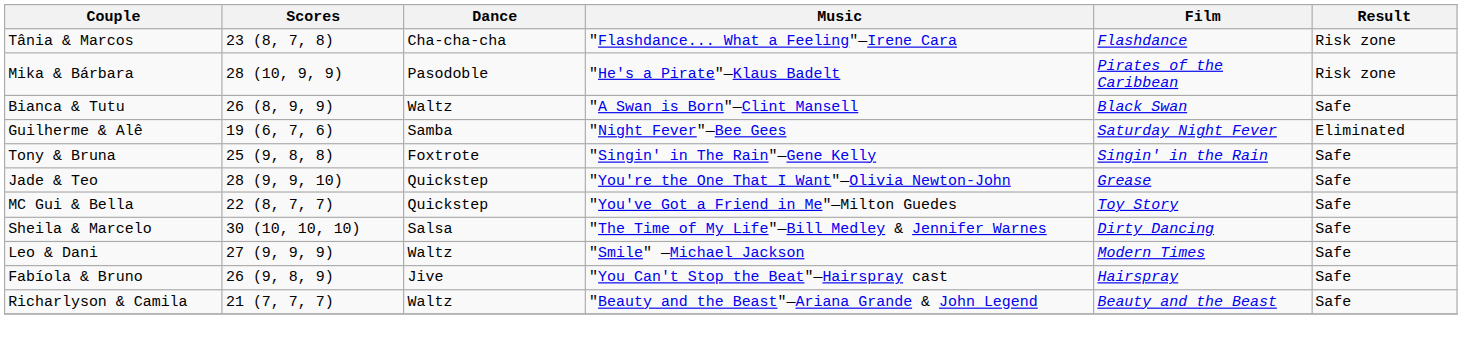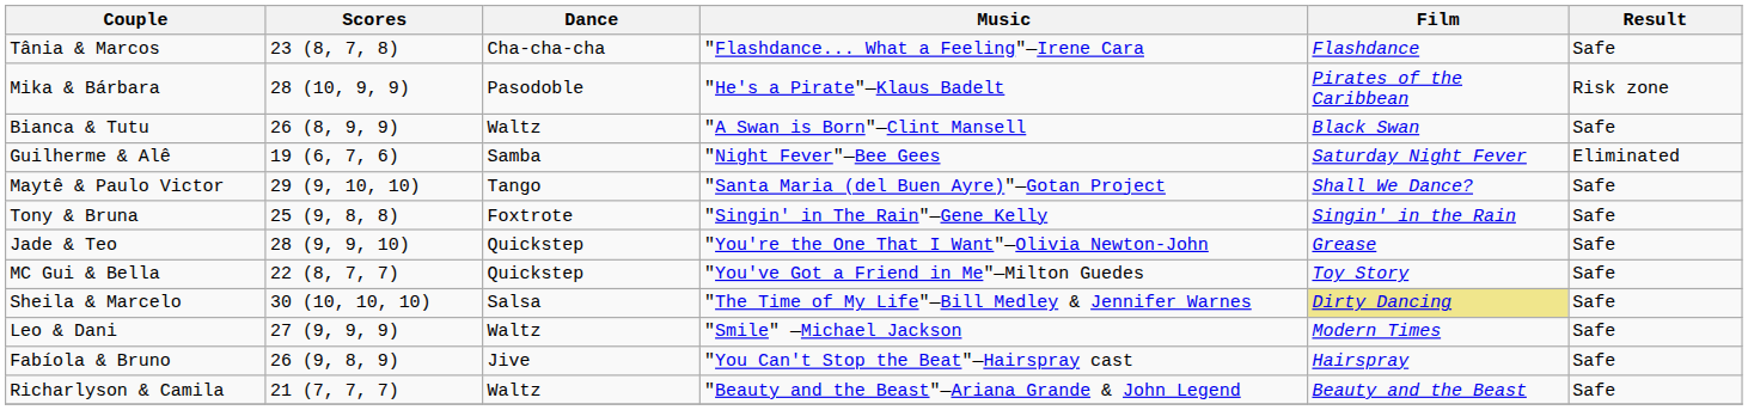 <table class="wikitable sortable" style="width:100%;">
 <tr>
 <th style="width:15.0%;">Couple</th>
 <th style="width:12.5%;">Scores</th>
 <th style="width:12.5%;">Dance</th>
 <th style="width:35.0%;">Music</th>
 <th style="width:15.0%;">Film</th>
 <th style="width:10.0%;">Result</th>
 </tr>
 <tr>
 <td>Tânia & Marcos</td>
 <td>23 (8, 7, 8)</td>
 <td>Cha-cha-cha</td>
 <td>"<a href='#'>Flashdance... What a Feeling</a>"—<a href='#'>Irene Cara</a></td>
 <td><em><a href='#'>Flashdance</a></em></td>
-<td>Risk zone</td>
+<td>Safe</td>
 </tr>
 <tr>
 <td>Mika & Bárbara</td>
 <td>28 (10, 9, 9)</td>
 <td>Pasodoble</td>
 <td>"<a href='#'>He's a Pirate</a>"—<a href='#'>Klaus Badelt</a></td>
 <td><em><a href='#'>Pirates of the Caribbean</a></em></td>
 <td>Risk zone</td>
 </tr>
 <tr>
 <td>Bianca & Tutu</td>
 <td>26 (8, 9, 9)</td>
 <td>Waltz</td>
 <td>"<a href='#'>A Swan is Born</a>"—<a href='#'>Clint Mansell</a></td>
 <td><em><a href='#'>Black Swan</a></em></td>
 <td>Safe</td>
 </tr>
 <tr>
 <td>Guilherme & Alê</td>
 <td>19 (6, 7, 6)</td>
 <td>Samba</td>
 <td>"<a href='#'>Night Fever</a>"—<a href='#'>Bee Gees</a></td>
 <td><em><a href='#'>Saturday Night Fever</a></em></td>
 <td>Eliminated</td>
+</tr>
+<tr>
+<td>Maytê & Paulo Victor</td>
+<td>29 (9, 10, 10)</td>
+<td>Tango</td>
+<td>"<a href='#'>Santa Maria (del Buen Ayre)</a>"—<a href='#'>Gotan Project</a></td>
+<td><em><a href='#'>Shall We Dance?</a></em></td>
+<td>Safe</td>
 </tr>
 <tr>
 <td>Tony & Bruna</td>
 <td>25 (9, 8, 8)</td>
 <td>Foxtrote</td>
 <td>"<a href='#'>Singin' in The Rain</a>"—<a href='#'>Gene Kelly</a></td>
 <td><em><a href='#'>Singin' in the Rain</a></em></td>
 <td>Safe</td>
 </tr>
 <tr>
 <td>Jade & Teo</td>
 <td>28 (9, 9, 10)</td>
 <td>Quickstep</td>
 <td>"<a href='#'>You're the One That I Want</a>"—<a href='#'>Olivia Newton-John</a></td>
 <td><em><a href='#'>Grease</a></em></td>
 <td>Safe</td>
 </tr>
 <tr>
 <td>MC Gui & Bella</td>
 <td>22 (8, 7, 7)</td>
 <td>Quickstep</td>
 <td>"<a href='#'>You've Got a Friend in Me</a>"—Milton Guedes</td>
 <td><em><a href='#'>Toy Story</a></em></td>
 <td>Safe</td>
 </tr>
 <tr>
 <td>Sheila & Marcelo</td>
 <td>30 (10, 10, 10)</td>
 <td>Salsa</td>
 <td>"<a href='#'>The Time of My Life</a>"—<a href='#'>Bill Medley</a> & <a href='#'>Jennifer Warnes</a></td>
-<td><em><a href='#'>Dirty Dancing</a></em></td>
+<td style="background: khaki;"><em><a href='#'>Dirty Dancing</a></em></td>
 <td>Safe</td>
 </tr>
 <tr>
 <td>Leo & Dani</td>
 <td>27 (9, 9, 9)</td>
 <td>Waltz</td>
 <td>"<a href='#'>Smile</a>" —<a href='#'>Michael Jackson</a></td>
 <td><em><a href='#'>Modern Times</a></em></td>
 <td>Safe</td>
 </tr>
 <tr>
 <td>Fabíola & Bruno</td>
 <td>26 (9, 8, 9)</td>
 <td>Jive</td>
 <td>"<a href='#'>You Can't Stop the Beat</a>"—<a href='#'>Hairspray</a> cast</td>
 <td><em><a href='#'>Hairspray</a></em></td>
 <td>Safe</td>
 </tr>
 <tr>
 <td>Richarlyson & Camila</td>
 <td>21 (7, 7, 7)</td>
 <td>Waltz</td>
 <td>"<a href='#'>Beauty and the Beast</a>"—<a href='#'>Ariana Grande</a> & <a href='#'>John Legend</a></td>
 <td><em><a href='#'>Beauty and the Beast</a></em></td>
 <td>Safe</td>
 </tr>
 <tr>
 </tr>
 </table>
